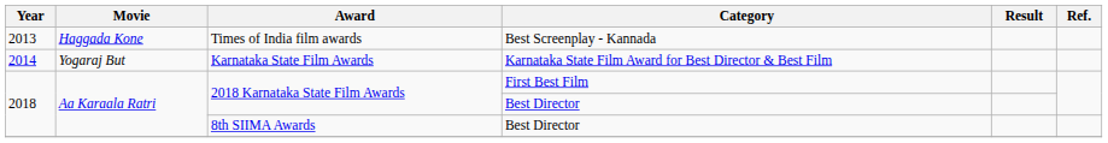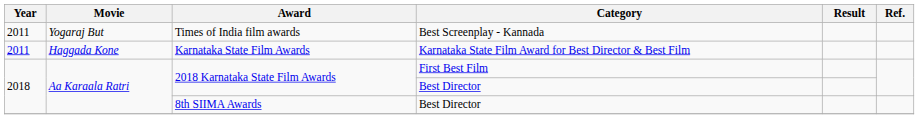 <table class="wikitable" style="width:100%;">
 <tr>
 <th>Year</th>
 <th>Movie</th>
 <th>Award</th>
 <th>Category</th>
 <th>Result</th>
 <th>Ref.</th>
 </tr>
 <tr>
-<td>2013</td>
-<td><em><a href='#'>Haggada Kone</a></em></td>
+<td>2011</td>
+<td><em>Yogaraj But</em></td>
 <td>Times of India film awards</td>
 <td>Best Screenplay - Kannada</td>
 <td></td>
 <td></td>
 </tr>
 <tr>
-<td><a href='#'>2014</a></td>
-<td><em>Yogaraj But</em></td>
+<td><a href='#'>2011</a></td>
+<td><em><a href='#'>Haggada Kone</a></em></td>
 <td><a href='#'>Karnataka State Film Awards</a></td>
 <td><a href='#'>Karnataka State Film Award for Best Director & Best Film</a></td>
 <td></td>
 <td></td>
 </tr>
 <tr>
 <td rowspan=3>2018</td>
 <td rowspan=3><em><a href='#'>Aa Karaala Ratri</a></em></td>
 <td rowspan=2><a href='#'>2018 Karnataka State Film Awards</a></td>
 <td><a href='#'>First Best Film</a></td>
 <td></td>
 <td rowspan=2></td>
 </tr>
 <tr>
 <td><a href='#'>Best Director</a></td>
 <td></td>
 </tr>
 <tr>
 <td><a href='#'>8th SIIMA Awards</a></td>
 <td>Best Director</td>
 <td></td>
 <td></td>
 </tr>
 <tr>
 </tr>
 </table>
